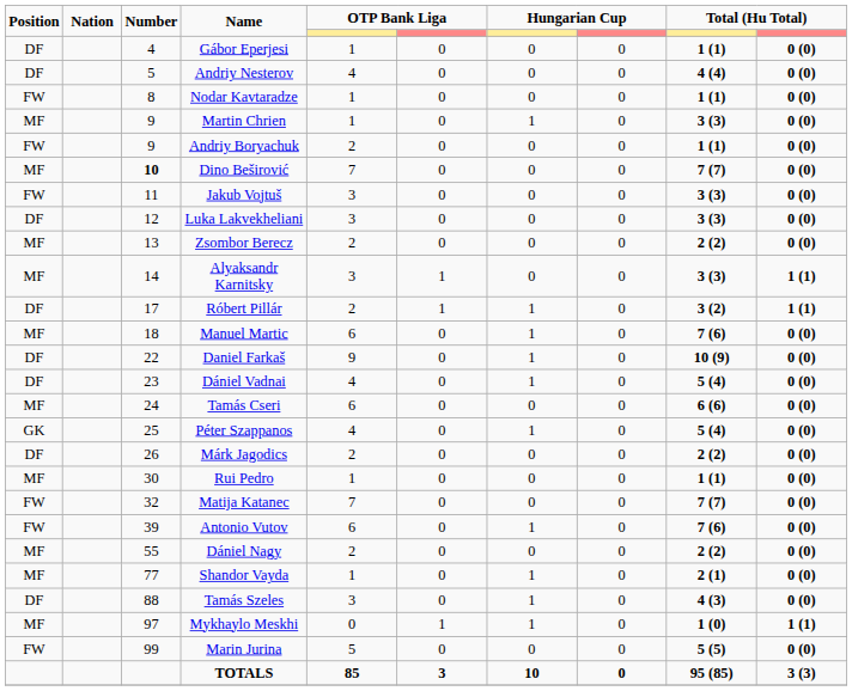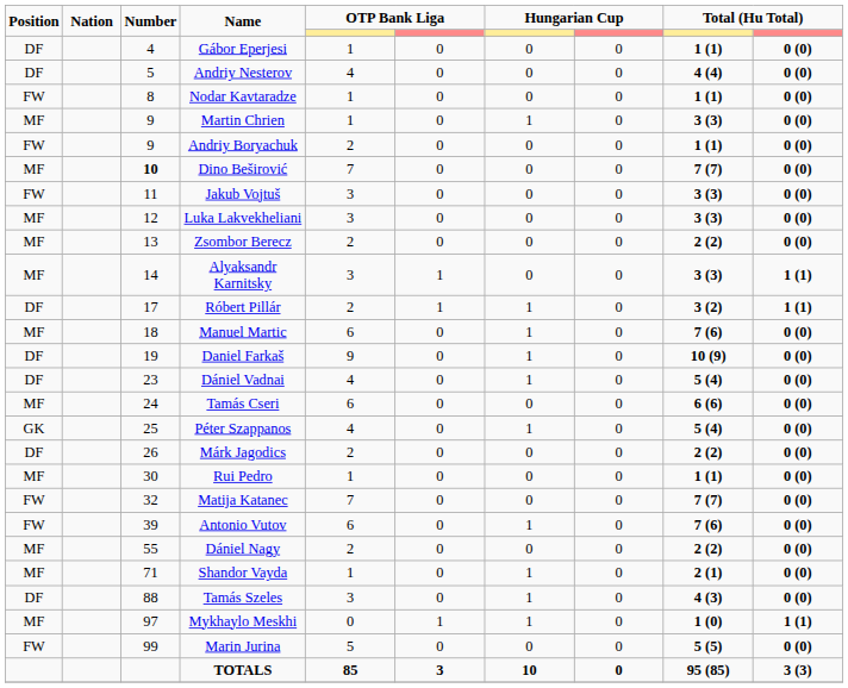 <table class="wikitable" style="font-size: 95%; text-align: center;">
 <tr>
 <td rowspan="2" width="5%" align="center"><strong>Position</strong></td>
 <td rowspan="2" width="7%" align="center"><strong>Nation</strong></td>
 <td rowspan="2" width="5%" align="center"><strong>Number</strong></td>
 <td rowspan="2" width="15%" align="center"><strong>Name</strong></td>
 <td colspan="2" align="center"><strong>OTP Bank Liga</strong></td>
 <td colspan="2" align="center"><strong>Hungarian Cup</strong></td>
 <td colspan="2" align="center"><strong>Total (Hu Total)</strong></td>
 </tr>
 <tr>
 <th width=60 style="background: #FFEE99"></th>
 <th width=60 style="background: #FF8888"></th>
 <th width=60 style="background: #FFEE99"></th>
 <th width=60 style="background: #FF8888"></th>
 <th width=60 style="background: #FFEE99"></th>
 <th width=60 style="background: #FF8888"></th>
 </tr>
 <tr>
 <td>DF</td>
 <td></td>
 <td>4</td>
 <td><a href='#'>Gábor Eperjesi</a></td>
 <td>1</td>
 <td>0</td>
 <td>0</td>
 <td>0</td>
 <td><strong>1 (1)</strong></td>
 <td><strong>0 (0)</strong></td>
 </tr>
 <tr>
 <td>DF</td>
 <td></td>
 <td>5</td>
 <td><a href='#'>Andriy Nesterov</a></td>
 <td>4</td>
 <td>0</td>
 <td>0</td>
 <td>0</td>
 <td><strong>4 (4)</strong></td>
 <td><strong>0 (0)</strong></td>
 </tr>
 <tr>
 <td>FW</td>
 <td></td>
 <td>8</td>
 <td><a href='#'>Nodar Kavtaradze</a></td>
 <td>1</td>
 <td>0</td>
 <td>0</td>
 <td>0</td>
 <td><strong>1 (1)</strong></td>
 <td><strong>0 (0)</strong></td>
 </tr>
 <tr>
 <td>MF</td>
 <td></td>
 <td>9</td>
 <td><a href='#'>Martin Chrien</a></td>
 <td>1</td>
 <td>0</td>
 <td>1</td>
 <td>0</td>
 <td><strong>3 (3)</strong></td>
 <td><strong>0 (0)</strong></td>
 </tr>
 <tr>
 <td>FW</td>
 <td></td>
 <td>9</td>
 <td><a href='#'>Andriy Boryachuk</a></td>
 <td>2</td>
 <td>0</td>
 <td>0</td>
 <td>0</td>
 <td><strong>1 (1)</strong></td>
 <td><strong>0 (0)</strong></td>
 </tr>
 <tr>
 <td>MF</td>
 <td></td>
 <td><strong>10</strong></td>
 <td><a href='#'>Dino Beširović</a></td>
 <td>7</td>
 <td>0</td>
 <td>0</td>
 <td>0</td>
 <td><strong>7 (7)</strong></td>
 <td><strong>0 (0)</strong></td>
 </tr>
 <tr>
 <td>FW</td>
 <td></td>
 <td>11</td>
 <td><a href='#'>Jakub Vojtuš</a></td>
 <td>3</td>
 <td>0</td>
 <td>0</td>
 <td>0</td>
 <td><strong>3 (3)</strong></td>
 <td><strong>0 (0)</strong></td>
 </tr>
 <tr>
-<td>DF</td>
+<td>MF</td>
 <td></td>
 <td>12</td>
 <td><a href='#'>Luka Lakvekheliani</a></td>
 <td>3</td>
 <td>0</td>
 <td>0</td>
 <td>0</td>
 <td><strong>3 (3)</strong></td>
 <td><strong>0 (0)</strong></td>
 </tr>
 <tr>
 <td>MF</td>
 <td></td>
 <td>13</td>
 <td><a href='#'>Zsombor Berecz</a></td>
 <td>2</td>
 <td>0</td>
 <td>0</td>
 <td>0</td>
 <td><strong>2 (2)</strong></td>
 <td><strong>0 (0)</strong></td>
 </tr>
 <tr>
 <td>MF</td>
 <td></td>
 <td>14</td>
 <td><a href='#'>Alyaksandr Karnitsky</a></td>
 <td>3</td>
 <td>1</td>
 <td>0</td>
 <td>0</td>
 <td><strong>3 (3)</strong></td>
 <td><strong>1 (1)</strong></td>
 </tr>
 <tr>
 <td>DF</td>
 <td></td>
 <td>17</td>
 <td><a href='#'>Róbert Pillár</a></td>
 <td>2</td>
 <td>1</td>
 <td>1</td>
 <td>0</td>
 <td><strong>3 (2)</strong></td>
 <td><strong>1 (1)</strong></td>
 </tr>
 <tr>
 <td>MF</td>
 <td></td>
 <td>18</td>
 <td><a href='#'>Manuel Martic</a></td>
 <td>6</td>
 <td>0</td>
 <td>1</td>
 <td>0</td>
 <td><strong>7 (6)</strong></td>
 <td><strong>0 (0)</strong></td>
 </tr>
 <tr>
 <td>DF</td>
 <td></td>
-<td>22</td>
+<td>19</td>
 <td><a href='#'>Daniel Farkaš</a></td>
 <td>9</td>
 <td>0</td>
 <td>1</td>
 <td>0</td>
 <td><strong>10 (9)</strong></td>
 <td><strong>0 (0)</strong></td>
 </tr>
 <tr>
 <td>DF</td>
 <td></td>
 <td>23</td>
 <td><a href='#'>Dániel Vadnai</a></td>
 <td>4</td>
 <td>0</td>
 <td>1</td>
 <td>0</td>
 <td><strong>5 (4)</strong></td>
 <td><strong>0 (0)</strong></td>
 </tr>
 <tr>
 <td>MF</td>
 <td></td>
 <td>24</td>
 <td><a href='#'>Tamás Cseri</a></td>
 <td>6</td>
 <td>0</td>
 <td>0</td>
 <td>0</td>
 <td><strong>6 (6)</strong></td>
 <td><strong>0 (0)</strong></td>
 </tr>
 <tr>
 <td>GK</td>
 <td></td>
 <td>25</td>
 <td><a href='#'>Péter Szappanos</a></td>
 <td>4</td>
 <td>0</td>
 <td>1</td>
 <td>0</td>
 <td><strong>5 (4)</strong></td>
 <td><strong>0 (0)</strong></td>
 </tr>
 <tr>
 <td>DF</td>
 <td></td>
 <td>26</td>
 <td><a href='#'>Márk Jagodics</a></td>
 <td>2</td>
 <td>0</td>
 <td>0</td>
 <td>0</td>
 <td><strong>2 (2)</strong></td>
 <td><strong>0 (0)</strong></td>
 </tr>
 <tr>
 <td>MF</td>
 <td></td>
 <td>30</td>
 <td><a href='#'>Rui Pedro</a></td>
 <td>1</td>
 <td>0</td>
 <td>0</td>
 <td>0</td>
 <td><strong>1 (1)</strong></td>
 <td><strong>0 (0)</strong></td>
 </tr>
 <tr>
 <td>FW</td>
 <td></td>
 <td>32</td>
 <td><a href='#'>Matija Katanec</a></td>
 <td>7</td>
 <td>0</td>
 <td>0</td>
 <td>0</td>
 <td><strong>7 (7)</strong></td>
 <td><strong>0 (0)</strong></td>
 </tr>
 <tr>
 <td>FW</td>
 <td></td>
 <td>39</td>
 <td><a href='#'>Antonio Vutov</a></td>
 <td>6</td>
 <td>0</td>
 <td>1</td>
 <td>0</td>
 <td><strong>7 (6)</strong></td>
 <td><strong>0 (0)</strong></td>
 </tr>
 <tr>
 <td>MF</td>
 <td></td>
 <td>55</td>
 <td><a href='#'>Dániel Nagy</a></td>
 <td>2</td>
 <td>0</td>
 <td>0</td>
 <td>0</td>
 <td><strong>2 (2)</strong></td>
 <td><strong>0 (0)</strong></td>
 </tr>
 <tr>
 <td>MF</td>
 <td></td>
-<td>77</td>
+<td>71</td>
 <td><a href='#'>Shandor Vayda</a></td>
 <td>1</td>
 <td>0</td>
 <td>1</td>
 <td>0</td>
 <td><strong>2 (1)</strong></td>
 <td><strong>0 (0)</strong></td>
 </tr>
 <tr>
 <td>DF</td>
 <td></td>
 <td>88</td>
 <td><a href='#'>Tamás Szeles</a></td>
 <td>3</td>
 <td>0</td>
 <td>1</td>
 <td>0</td>
 <td><strong>4 (3)</strong></td>
 <td><strong>0 (0)</strong></td>
 </tr>
 <tr>
 <td>MF</td>
 <td></td>
 <td>97</td>
 <td><a href='#'>Mykhaylo Meskhi</a></td>
 <td>0</td>
 <td>1</td>
 <td>1</td>
 <td>0</td>
 <td><strong>1 (0)</strong></td>
 <td><strong>1 (1)</strong></td>
 </tr>
 <tr>
 <td>FW</td>
 <td></td>
 <td>99</td>
 <td><a href='#'>Marin Jurina</a></td>
 <td>5</td>
 <td>0</td>
 <td>0</td>
 <td>0</td>
 <td><strong>5 (5)</strong></td>
 <td><strong>0 (0)</strong></td>
 </tr>
 <tr>
 <td></td>
 <td></td>
 <td></td>
 <td><strong>TOTALS</strong></td>
 <td><strong>85</strong></td>
 <td><strong>3</strong></td>
 <td><strong>10</strong></td>
 <td><strong>0</strong></td>
 <td><strong>95 (85)</strong></td>
 <td><strong>3 (3)</strong></td>
 </tr>
 <tr>
 </tr>
 </table>
